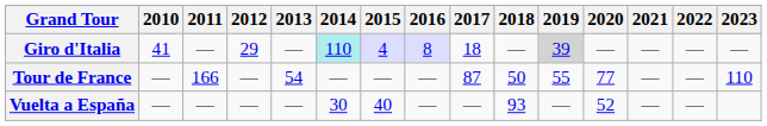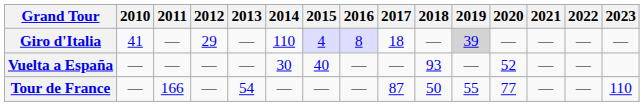 <table class="wikitable plainrowheaders">
 <tr>
 <th scope="col"><a href='#'>Grand Tour</a></th>
 <th scope="col">2010</th>
 <th scope="col">2011</th>
 <th scope="col">2012</th>
 <th scope="col">2013</th>
 <th scope="col">2014</th>
 <th scope="col">2015</th>
 <th scope="col">2016</th>
 <th scope="col">2017</th>
 <th scope="col">2018</th>
 <th scope="col">2019</th>
 <th scope="col">2020</th>
 <th scope="col">2021</th>
 <th scope="col">2022</th>
 <th scope="col">2023</th>
 </tr>
 <tr style="text-align:center;">
 <th scope="row"> <a href='#'>Giro d'Italia</a></th>
 <td><a href='#'>41</a></td>
 <td>—</td>
 <td><a href='#'>29</a></td>
 <td>—</td>
-<td style="background: paleturquoise;"><a href='#'>110</a></td>
+<td><a href='#'>110</a></td>
 <td style="background:#ddf;"><a href='#'>4</a></td>
 <td style="background:#ddf;"><a href='#'>8</a></td>
 <td><a href='#'>18</a></td>
 <td>—</td>
 <td style="background: lightgrey;"><a href='#'>39</a></td>
 <td>—</td>
 <td>—</td>
 <td>—</td>
 <td>—</td>
+</tr>
+<tr style="text-align:center;">
+<th scope="row"> <a href='#'>Vuelta a España</a></th>
+<td>—</td>
+<td>—</td>
+<td>—</td>
+<td>—</td>
+<td><a href='#'>30</a></td>
+<td><a href='#'>40</a></td>
+<td>—</td>
+<td>—</td>
+<td><a href='#'>93</a></td>
+<td>—</td>
+<td><a href='#'>52</a></td>
+<td>—</td>
+<td>—</td>
+<td></td>
 </tr>
 <tr style="text-align:center;">
 <th scope="row"> <a href='#'>Tour de France</a></th>
 <td>—</td>
 <td><a href='#'>166</a></td>
 <td>—</td>
 <td><a href='#'>54</a></td>
 <td>—</td>
 <td>—</td>
 <td>—</td>
 <td><a href='#'>87</a></td>
 <td><a href='#'>50</a></td>
 <td><a href='#'>55</a></td>
 <td><a href='#'>77</a></td>
 <td>—</td>
 <td>—</td>
 <td><a href='#'>110</a></td>
 </tr>
-<tr style="text-align:center;">
-<th scope="row"> <a href='#'>Vuelta a España</a></th>
-<td>—</td>
-<td>—</td>
-<td>—</td>
-<td>—</td>
-<td><a href='#'>30</a></td>
-<td><a href='#'>40</a></td>
-<td>—</td>
-<td>—</td>
-<td><a href='#'>93</a></td>
-<td>—</td>
-<td><a href='#'>52</a></td>
-<td>—</td>
-<td>—</td>
-<td></td>
-</tr>
 </table>
